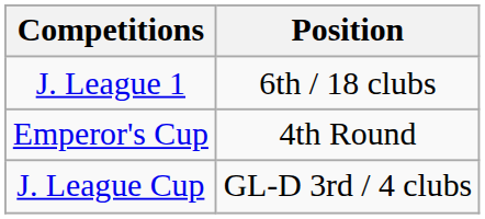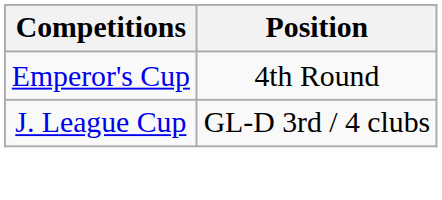 <table class="wikitable" style="text-align:center;">
 <tr>
 <th>Competitions</th>
 <th>Position</th>
-</tr>
-<tr>
-<td><a href='#'>J. League 1</a></td>
-<td>6th / 18 clubs</td>
 </tr>
 <tr>
 <td><a href='#'>Emperor's Cup</a></td>
 <td>4th Round</td>
 </tr>
 <tr>
 <td><a href='#'>J. League Cup</a></td>
 <td>GL-D 3rd / 4 clubs</td>
 </tr>
 </table>
